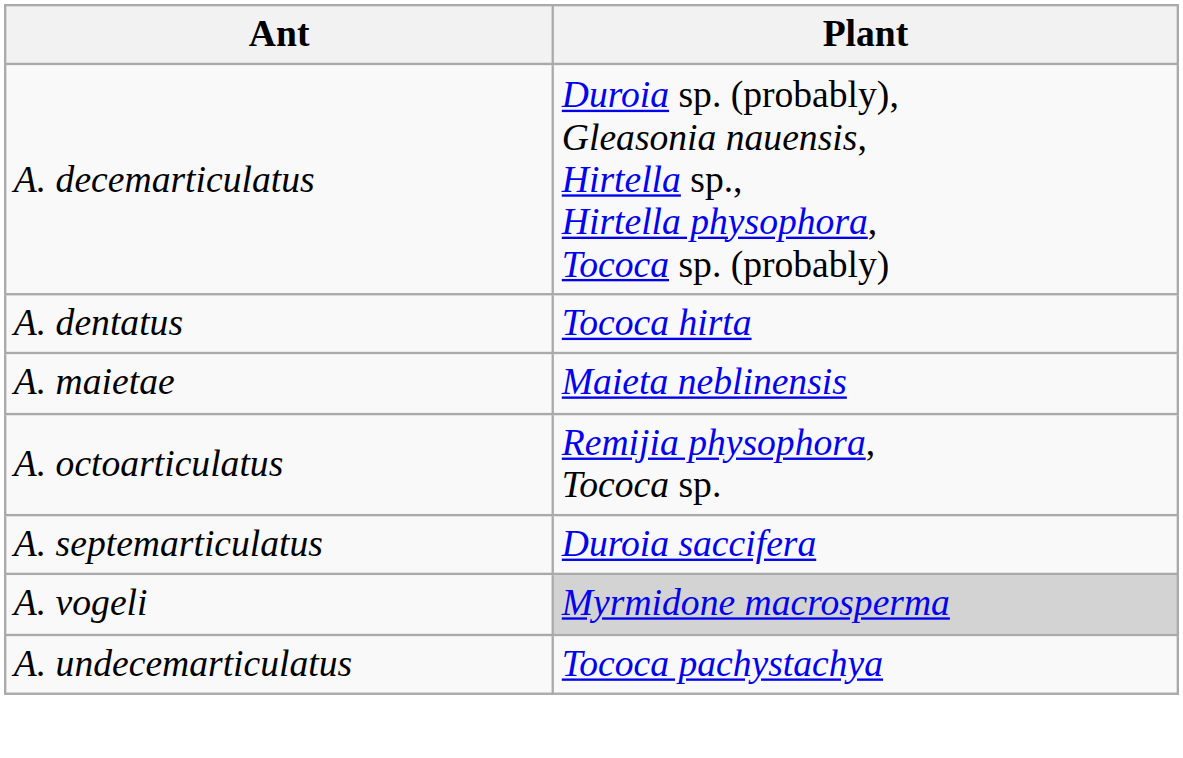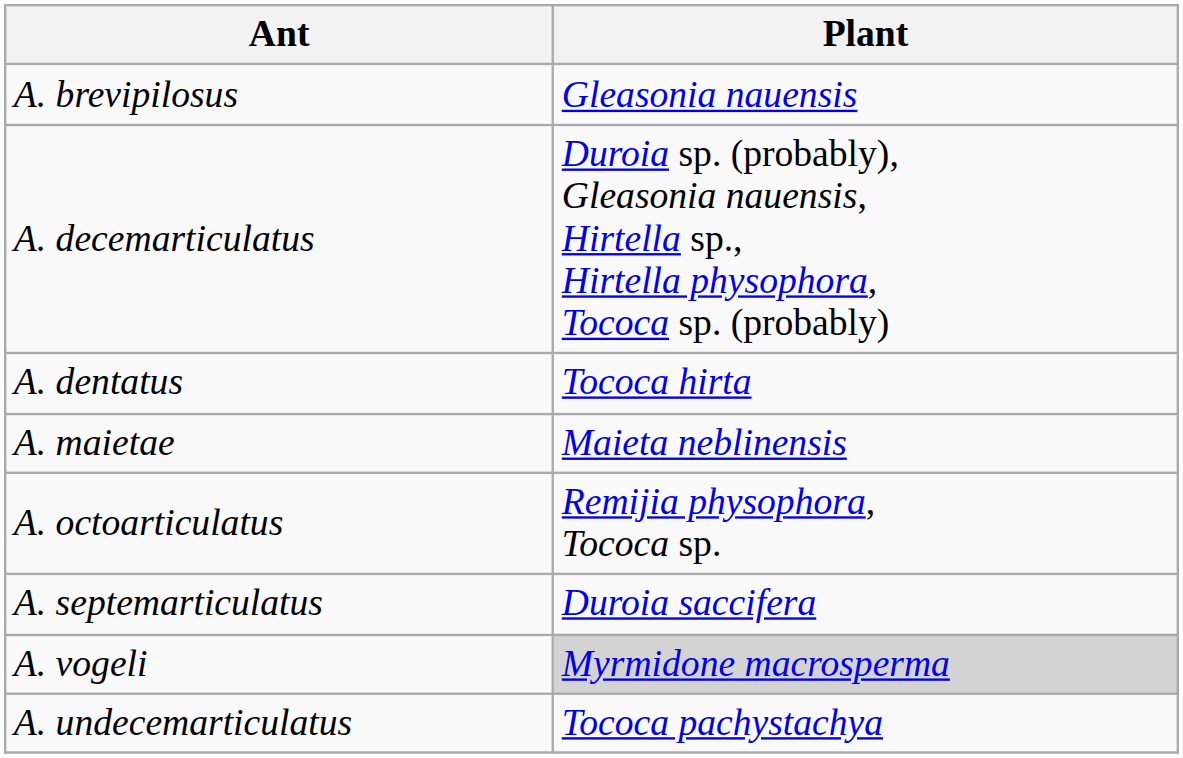 <table class="wikitable" width="500">
 <tr>
 <th>Ant</th>
 <th>Plant</th>
+</tr>
+<tr>
+<td><em>A. brevipilosus</em></td>
+<td><em><a href='#'>Gleasonia nauensis</a></em></td>
 </tr>
 <tr>
 <td><em>A. decemarticulatus</em></td>
 <td><em><a href='#'>Duroia</a></em> sp. (probably), <br><em>Gleasonia nauensis</em>, <br><em><a href='#'>Hirtella</a></em> sp., <br><em><a href='#'>Hirtella physophora</a></em>, <br><em><a href='#'>Tococa</a></em> sp. (probably)</td>
 </tr>
 <tr>
 <td><em>A. dentatus</em></td>
 <td><em><a href='#'>Tococa hirta</a></em></td>
 </tr>
 <tr>
 <td><em>A. maietae</em></td>
 <td><em><a href='#'>Maieta neblinensis</a></em></td>
 </tr>
 <tr>
 <td><em>A. octoarticulatus</em></td>
 <td><em><a href='#'>Remijia physophora</a></em>, <br><em>Tococa</em> sp.</td>
 </tr>
 <tr>
 <td><em>A. septemarticulatus</em></td>
 <td><em><a href='#'>Duroia saccifera</a></em></td>
 </tr>
 <tr>
 <td><em>A. vogeli</em></td>
 <td style="background: lightgrey;"><em><a href='#'>Myrmidone macrosperma</a></em></td>
 </tr>
 <tr>
 <td><em>A. undecemarticulatus</em></td>
 <td><em><a href='#'>Tococa pachystachya</a></em></td>
 </tr>
 </table>
